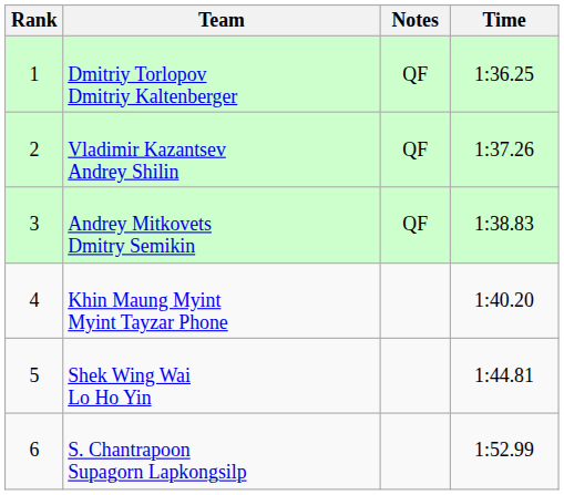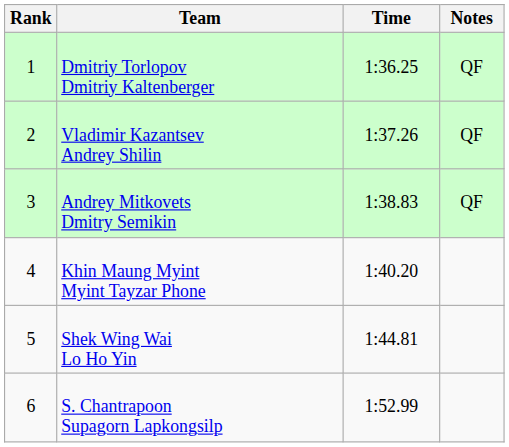 <table class=wikitable style="text-align:center">
 <tr>
 <th width=40>Rank</th>
 <th width=250>Team</th>
+<th width=80>Time</th>
 <th width=50>Notes</th>
-<th width=80>Time</th>
 </tr>
 <tr bgcolor="ccffcc">
 <td>1</td>
 <td align=left><br><a href='#'>Dmitriy Torlopov</a><br><a href='#'>Dmitriy Kaltenberger</a></td>
+<td>1:36.25</td>
 <td>QF</td>
-<td>1:36.25</td>
 </tr>
 <tr bgcolor="ccffcc">
 <td>2</td>
 <td align=left><br><a href='#'>Vladimir Kazantsev</a><br><a href='#'>Andrey Shilin</a></td>
+<td>1:37.26</td>
 <td>QF</td>
-<td>1:37.26</td>
 </tr>
 <tr bgcolor="ccffcc">
 <td>3</td>
 <td align=left><br><a href='#'>Andrey Mitkovets</a><br><a href='#'>Dmitry Semikin</a></td>
+<td>1:38.83</td>
 <td>QF</td>
-<td>1:38.83</td>
 </tr>
 <tr>
 <td>4</td>
 <td align=left><br><a href='#'>Khin Maung Myint</a><br><a href='#'>Myint Tayzar Phone</a></td>
+<td>1:40.20</td>
 <td></td>
-<td>1:40.20</td>
 </tr>
 <tr>
 <td>5</td>
 <td align=left><br><a href='#'>Shek Wing Wai</a><br><a href='#'>Lo Ho Yin</a></td>
+<td>1:44.81</td>
 <td></td>
-<td>1:44.81</td>
 </tr>
 <tr>
 <td>6</td>
 <td align=left><br><a href='#'>S. Chantrapoon</a><br><a href='#'>Supagorn Lapkongsilp</a></td>
+<td>1:52.99</td>
 <td></td>
-<td>1:52.99</td>
 </tr>
 </table>
